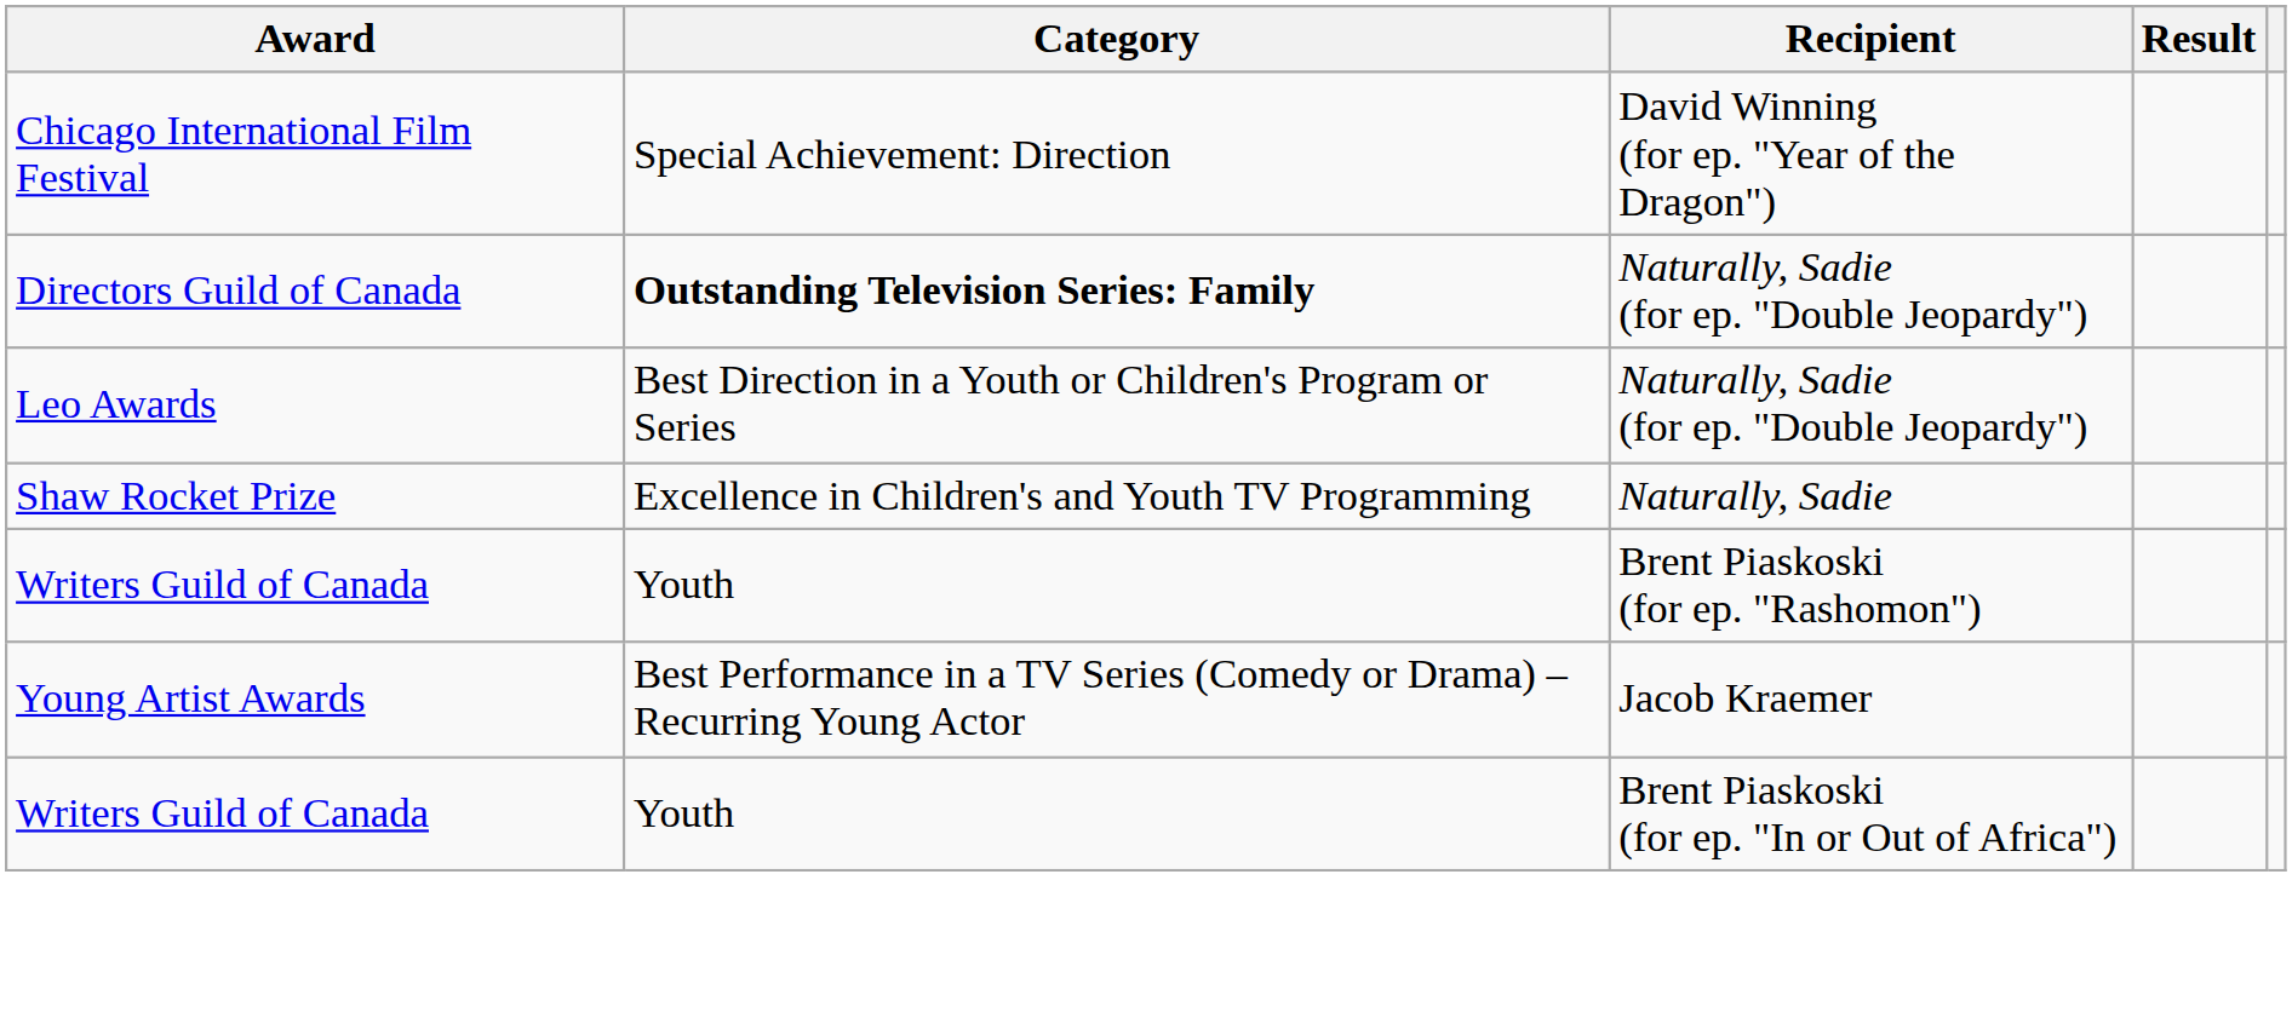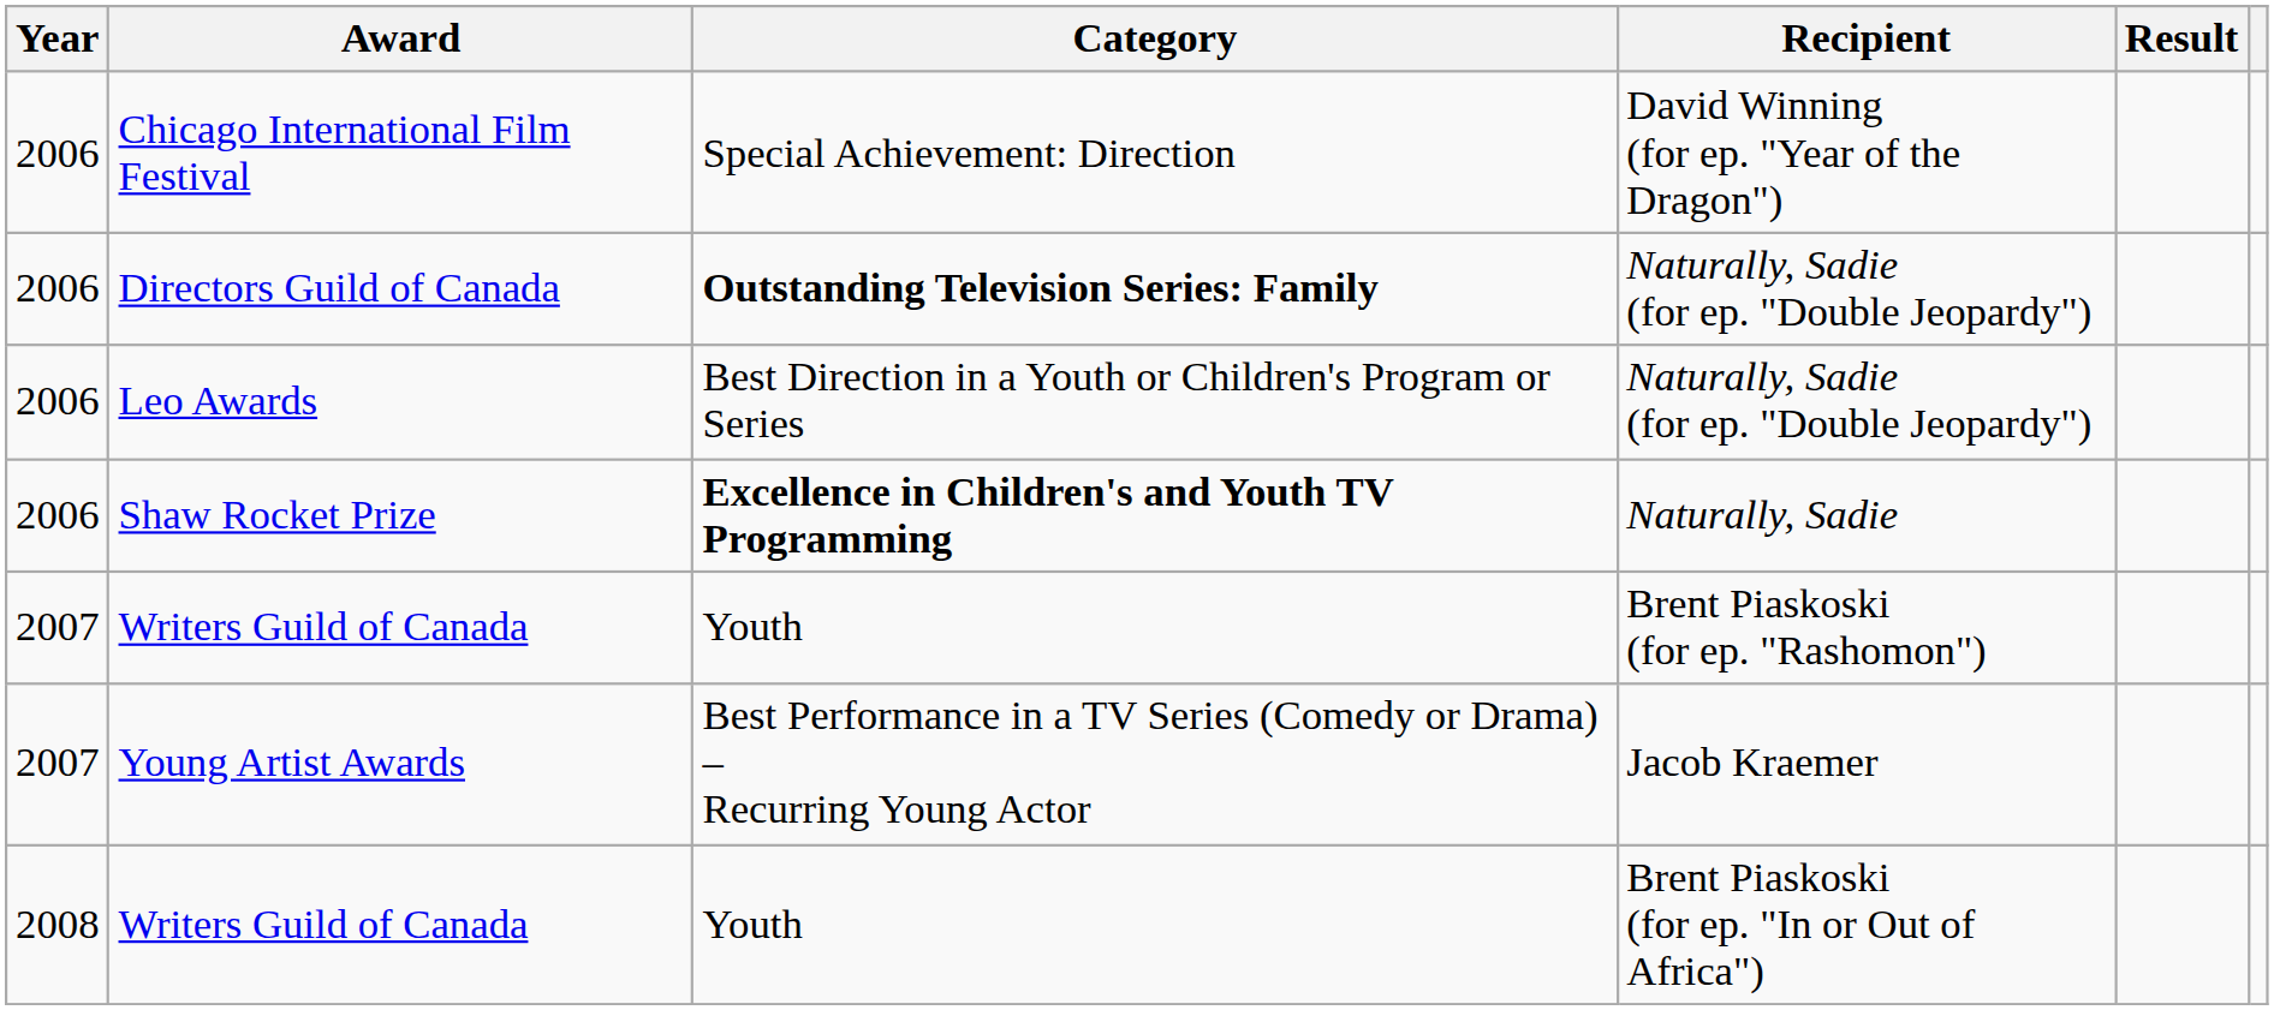 <table class="wikitable plainrowheaders">
 <tr>
+<th>Year</th>
 <th>Award</th>
 <th>Category</th>
 <th>Recipient</th>
 <th>Result</th>
 <th></th>
 </tr>
 <tr>
+<td>2006</td>
 <td><a href='#'>Chicago International Film Festival</a></td>
 <td>Special Achievement: Direction</td>
 <td>David Winning <br>(for ep. "Year of the Dragon")</td>
 <td></td>
 <td style="text-align:center;"></td>
 </tr>
 <tr>
+<td>2006</td>
 <td><a href='#'>Directors Guild of Canada</a></td>
 <td><strong>Outstanding Television Series: Family</strong></td>
 <td><em>Naturally, Sadie</em> <br>(for ep. "Double Jeopardy")</td>
 <td></td>
 <td style="text-align:center;"></td>
 </tr>
 <tr>
+<td>2006</td>
 <td><a href='#'>Leo Awards</a></td>
 <td>Best Direction in a Youth or Children's Program or Series</td>
 <td><em>Naturally, Sadie</em> <br>(for ep. "Double Jeopardy")</td>
 <td></td>
 <td style="text-align:center;"></td>
 </tr>
 <tr>
+<td>2006</td>
 <td><a href='#'>Shaw Rocket Prize</a></td>
-<td>Excellence in Children's and Youth TV Programming</td>
+<td><strong>Excellence in Children's and Youth TV Programming</strong></td>
 <td><em>Naturally, Sadie</em></td>
 <td></td>
 <td style="text-align:center;"></td>
 </tr>
 <tr>
+<td>2007</td>
 <td><a href='#'>Writers Guild of Canada</a></td>
 <td>Youth</td>
 <td>Brent Piaskoski <br>(for ep. "Rashomon")</td>
 <td></td>
 <td style="text-align:center;"></td>
 </tr>
 <tr>
+<td>2007</td>
 <td><a href='#'>Young Artist Awards</a></td>
 <td>Best Performance in a TV Series (Comedy or Drama) –<br>Recurring Young Actor</td>
 <td>Jacob Kraemer</td>
 <td></td>
 <td style="text-align:center;"></td>
 </tr>
 <tr>
+<td>2008</td>
 <td><a href='#'>Writers Guild of Canada</a></td>
 <td>Youth</td>
 <td>Brent Piaskoski <br>(for ep. "In or Out of Africa")</td>
 <td></td>
 <td style="text-align:center;"></td>
 </tr>
 </table>
